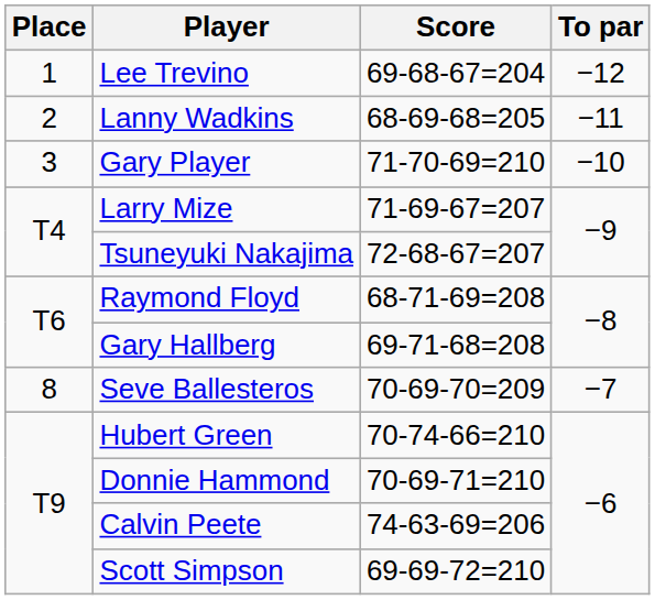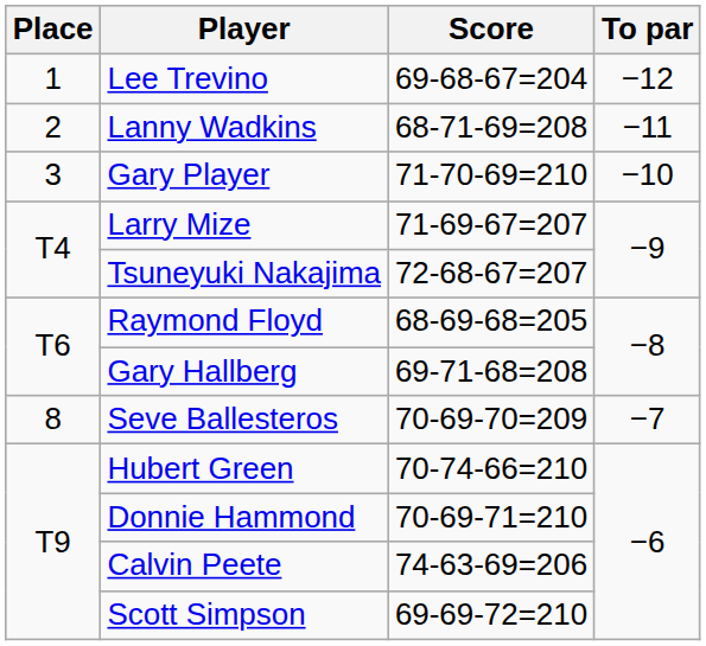 <table class="wikitable">
 <tr>
 <th>Place</th>
 <th>Player</th>
 <th>Score</th>
 <th>To par</th>
 </tr>
 <tr>
 <td align="center">1</td>
 <td> <a href='#'>Lee Trevino</a></td>
 <td>69-68-67=204</td>
 <td align="center">−12</td>
 </tr>
 <tr>
 <td align="center">2</td>
 <td> <a href='#'>Lanny Wadkins</a></td>
-<td>68-69-68=205</td>
+<td>68-71-69=208</td>
 <td align="center">−11</td>
 </tr>
 <tr>
 <td align="center">3</td>
 <td> <a href='#'>Gary Player</a></td>
 <td>71-70-69=210</td>
 <td align="center">−10</td>
 </tr>
 <tr>
 <td rowspan=2 align="center">T4</td>
 <td> <a href='#'>Larry Mize</a></td>
 <td>71-69-67=207</td>
 <td rowspan=2 align="center">−9</td>
 </tr>
 <tr>
 <td> <a href='#'>Tsuneyuki Nakajima</a></td>
 <td>72-68-67=207</td>
 </tr>
 <tr>
 <td rowspan=2 align="center">T6</td>
 <td> <a href='#'>Raymond Floyd</a></td>
-<td>68-71-69=208</td>
+<td>68-69-68=205</td>
 <td rowspan=2 align="center">−8</td>
 </tr>
 <tr>
 <td> <a href='#'>Gary Hallberg</a></td>
 <td>69-71-68=208</td>
 </tr>
 <tr>
 <td align="center">8</td>
 <td> <a href='#'>Seve Ballesteros</a></td>
 <td>70-69-70=209</td>
 <td align="center">−7</td>
 </tr>
 <tr>
 <td rowspan=4 align="center">T9</td>
 <td> <a href='#'>Hubert Green</a></td>
 <td>70-74-66=210</td>
 <td rowspan=4 align="center">−6</td>
 </tr>
 <tr>
 <td> <a href='#'>Donnie Hammond</a></td>
 <td>70-69-71=210</td>
 </tr>
 <tr>
 <td> <a href='#'>Calvin Peete</a></td>
 <td>74-63-69=206</td>
 </tr>
 <tr>
 <td> <a href='#'>Scott Simpson</a></td>
 <td>69-69-72=210</td>
 </tr>
 </table>
